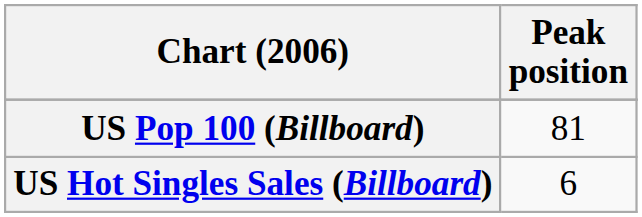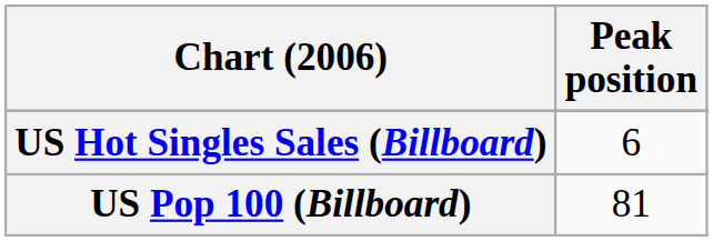 <table class="wikitable sortable plainrowheaders" style="text-align:center">
 <tr>
 <th>Chart (2006)</th>
 <th>Peak<br>position</th>
 </tr>
 <tr>
 </tr>
 <tr>
 </tr>
 <tr>
+<th scope="row">US <a href='#'>Hot Singles Sales</a> (<em><a href='#'>Billboard</a></em>)</th>
+<td>6</td>
+</tr>
+<tr>
 <th scope="row">US <a href='#'>Pop 100</a> (<em>Billboard</em>)</th>
 <td>81</td>
 </tr>
-<tr>
-<th scope="row">US <a href='#'>Hot Singles Sales</a> (<em><a href='#'>Billboard</a></em>)</th>
-<td>6</td>
-</tr>
 </table>
